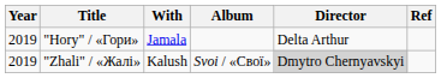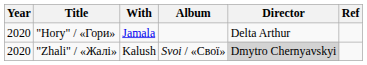 <table class="wikitable">
 <tr>
 <th>Year</th>
 <th>Title</th>
 <th>With</th>
 <th>Album</th>
 <th>Director</th>
 <th>Ref</th>
 </tr>
 <tr>
-<td>2019</td>
+<td>2020</td>
 <td>"Hory" / «Гори»</td>
 <td><a href='#'>Jamala</a></td>
 <td></td>
 <td>Delta Arthur</td>
 <td></td>
 </tr>
 <tr>
-<td>2019</td>
+<td>2020</td>
 <td>"Zhali" / «Жалі»</td>
 <td>Kalush</td>
 <td><em>Svoi</em> / «Свої»</td>
 <td style="background: lightgrey;">Dmytro Chernyavskyi</td>
 <td></td>
 </tr>
 </table>
